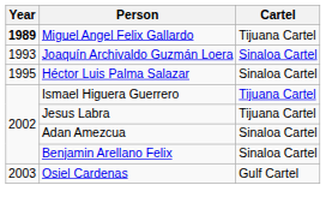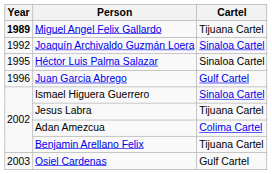 <table class="wikitable" style="margin: 1em auto 1em auto;">
 <tr>
 <th scope="col">Year</th>
 <th scope="col">Person</th>
 <th scope="col">Cartel</th>
 </tr>
 <tr>
 <td><strong>1989</strong></td>
 <td><a href='#'>Miguel Angel Felix Gallardo</a></td>
 <td>Tijuana Cartel</td>
 </tr>
 <tr>
-<td>1993</td>
+<td>1992</td>
 <td><a href='#'>Joaquín Archivaldo Guzmán Loera</a></td>
 <td><a href='#'>Sinaloa Cartel</a></td>
 </tr>
 <tr>
 <td>1995</td>
 <td><a href='#'>Héctor Luis Palma Salazar</a></td>
 <td>Sinaloa Cartel</td>
 </tr>
 <tr>
+<td>1996</td>
+<td><a href='#'>Juan Garcia Abrego</a></td>
+<td><a href='#'>Gulf Cartel</a></td>
+</tr>
+<tr>
 <td rowspan=4>2002</td>
 <td>Ismael Higuera Guerrero</td>
-<td><a href='#'>Tijuana Cartel</a></td>
+<td><a href='#'>Sinaloa Cartel</a></td>
 </tr>
 <tr>
 <td>Jesus Labra</td>
 <td>Tijuana Cartel</td>
 </tr>
 <tr>
 <td>Adan Amezcua</td>
-<td>Sinaloa Cartel</td>
+<td><a href='#'>Colima Cartel</a></td>
 </tr>
 <tr>
 <td><a href='#'>Benjamin Arellano Felix</a></td>
-<td>Sinaloa Cartel</td>
+<td>Tijuana Cartel</td>
 </tr>
 <tr>
 <td>2003</td>
 <td><a href='#'>Osiel Cardenas</a></td>
 <td>Gulf Cartel</td>
 </tr>
 </table>
